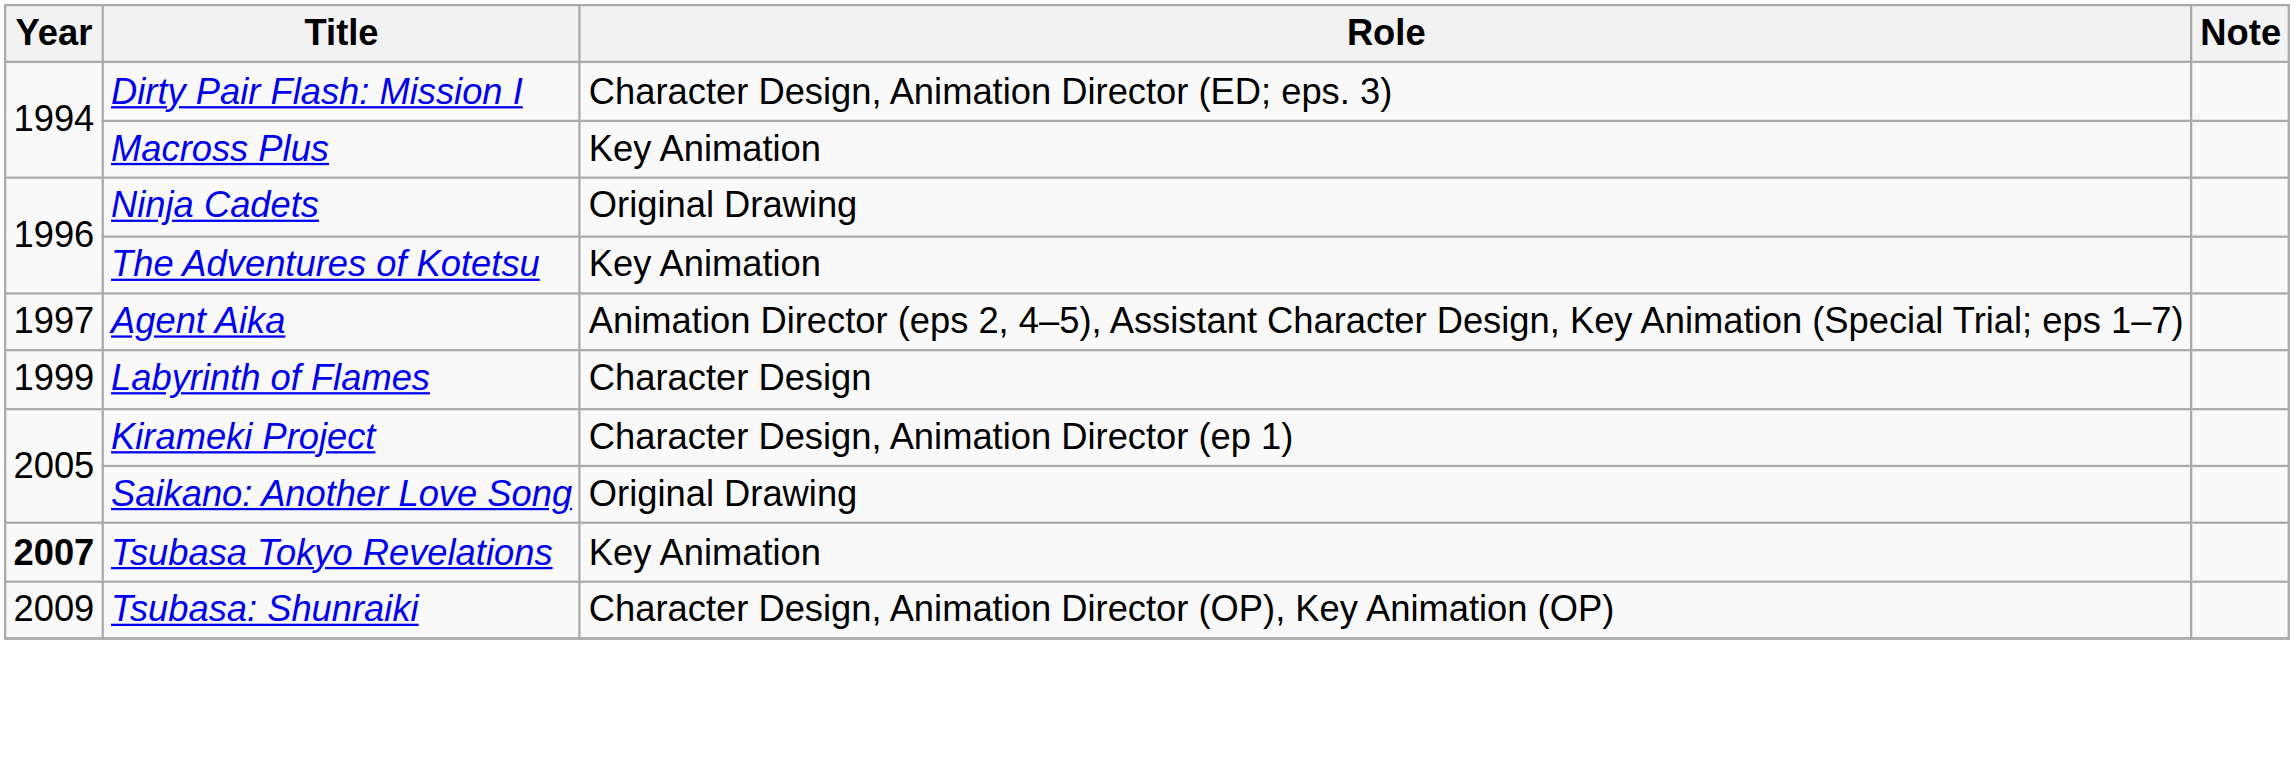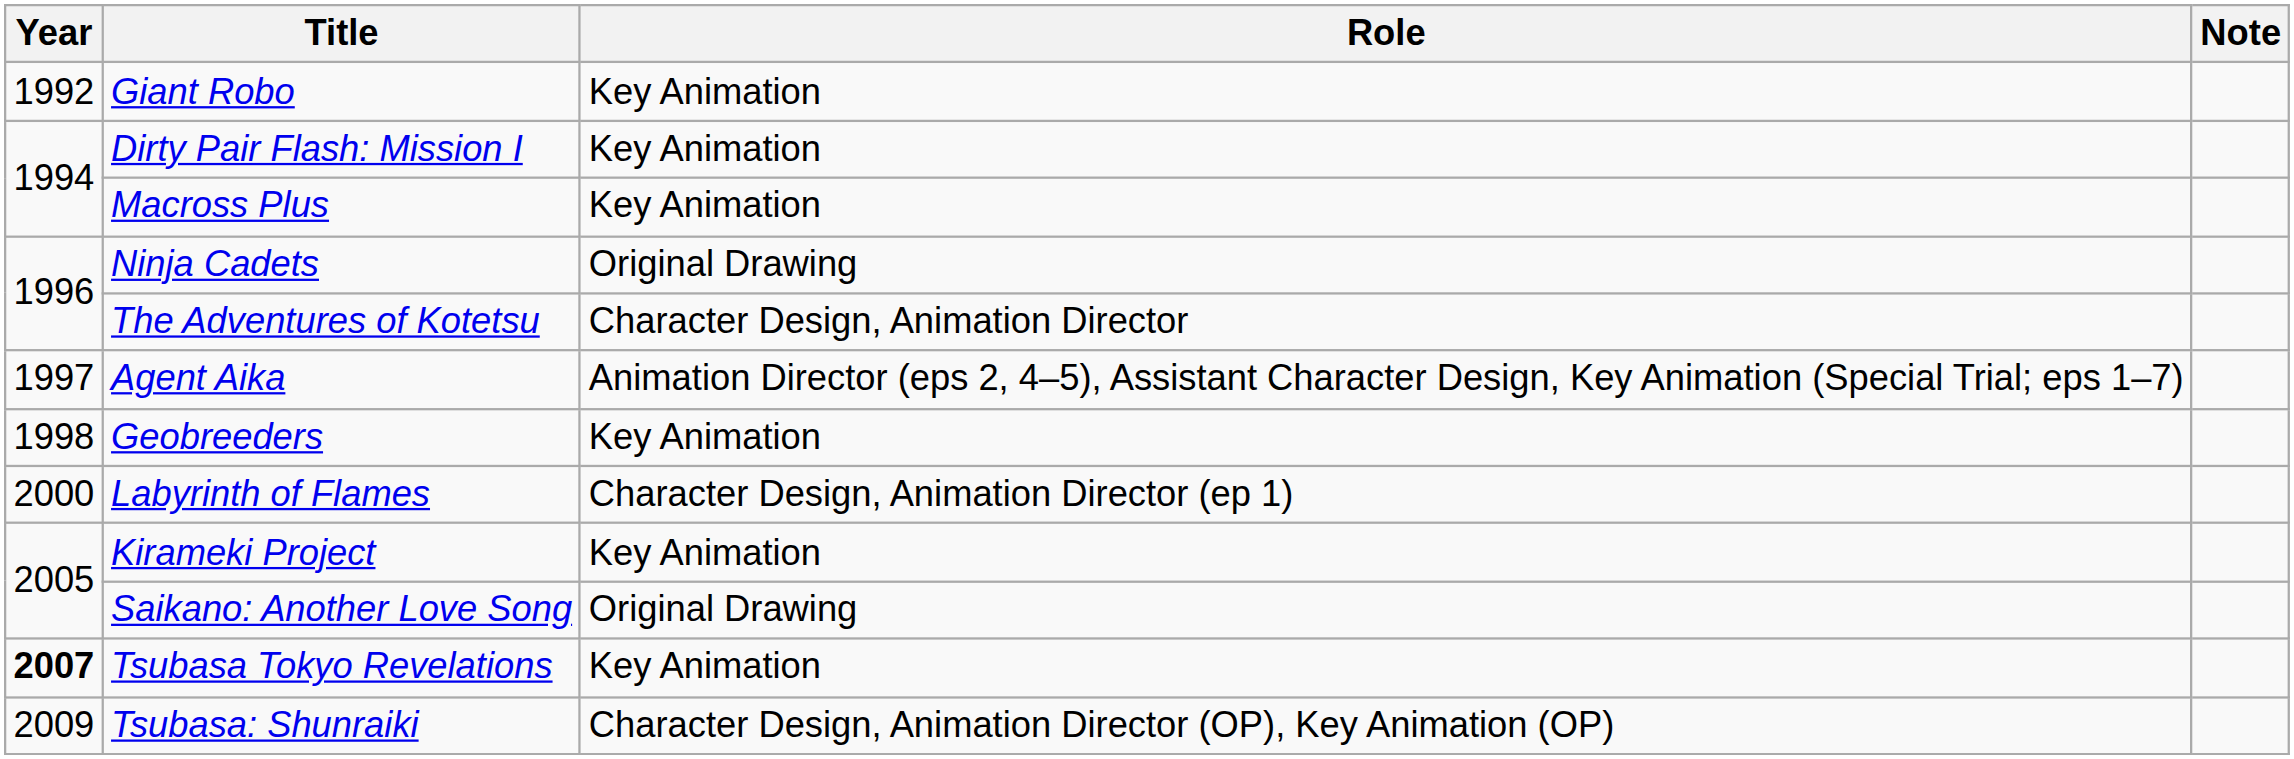 <table class="wikitable">
 <tr>
 <th>Year</th>
 <th>Title</th>
 <th>Role</th>
 <th>Note</th>
 </tr>
 <tr>
+<td>1992</td>
+<td><em><a href='#'>Giant Robo</a></em></td>
+<td>Key Animation</td>
+<td></td>
+</tr>
+<tr>
 <td rowspan="2">1994</td>
 <td><em><a href='#'>Dirty Pair Flash: Mission I</a></em></td>
-<td>Character Design, Animation Director (ED; eps. 3)</td>
+<td>Key Animation</td>
 <td></td>
 </tr>
 <tr>
 <td><em><a href='#'>Macross Plus</a></em></td>
 <td>Key Animation</td>
 <td></td>
 </tr>
 <tr>
 <td rowspan="2">1996</td>
 <td><em><a href='#'>Ninja Cadets</a></em></td>
 <td>Original Drawing</td>
 <td></td>
 </tr>
 <tr>
 <td><em><a href='#'>The Adventures of Kotetsu</a></em></td>
-<td>Key Animation</td>
+<td>Character Design, Animation Director</td>
 <td></td>
 </tr>
 <tr>
 <td>1997</td>
 <td><em><a href='#'>Agent Aika</a></em></td>
 <td>Animation Director  (eps 2, 4–5), Assistant Character Design, Key Animation (Special Trial; eps 1–7)</td>
 <td></td>
 </tr>
 <tr>
-<td>1999</td>
+<td>1998</td>
+<td><em><a href='#'>Geobreeders</a></em></td>
+<td>Key Animation</td>
+<td></td>
+</tr>
+<tr>
+<td>2000</td>
 <td><em><a href='#'>Labyrinth of Flames</a></em></td>
-<td>Character Design</td>
+<td>Character Design, Animation Director (ep 1)</td>
 <td></td>
 </tr>
 <tr>
 <td rowspan="2">2005</td>
 <td><em><a href='#'>Kirameki Project</a></em></td>
-<td>Character Design, Animation Director (ep 1)</td>
+<td>Key Animation</td>
 <td></td>
 </tr>
 <tr>
 <td><em><a href='#'>Saikano: Another Love Song</a></em></td>
 <td>Original Drawing</td>
 <td></td>
 </tr>
 <tr>
 <td><strong>2007</strong></td>
 <td><em><a href='#'>Tsubasa Tokyo Revelations</a></em></td>
 <td>Key Animation</td>
 <td></td>
 </tr>
 <tr>
 <td>2009</td>
 <td><em><a href='#'>Tsubasa: Shunraiki</a></em></td>
 <td>Character Design, Animation Director (OP), Key Animation (OP)</td>
 <td></td>
 </tr>
 <tr>
 </tr>
 </table>
